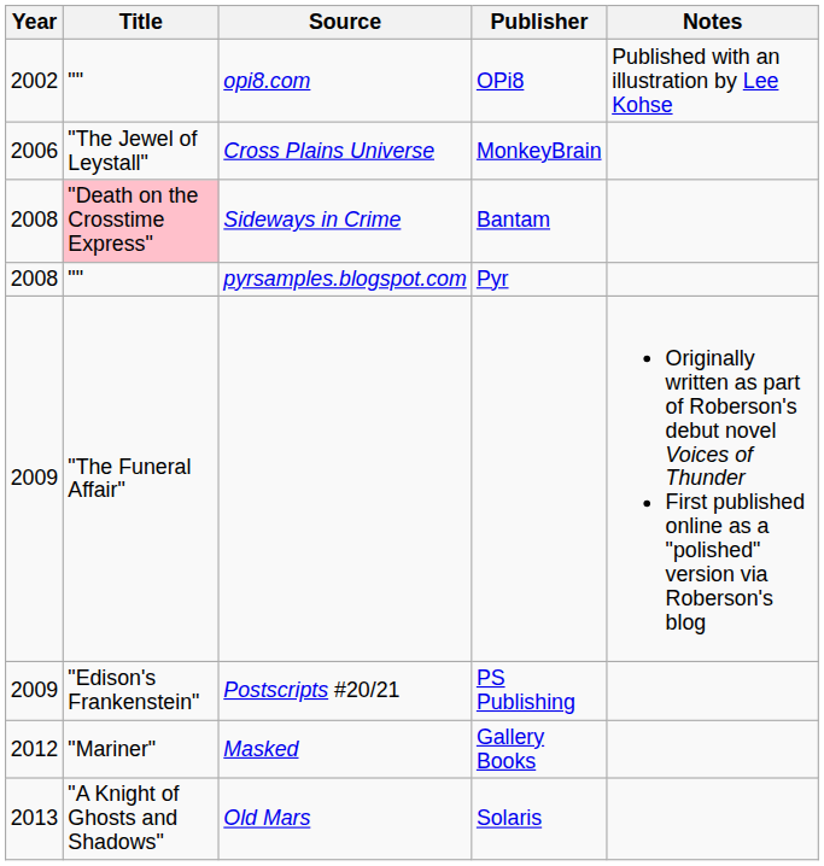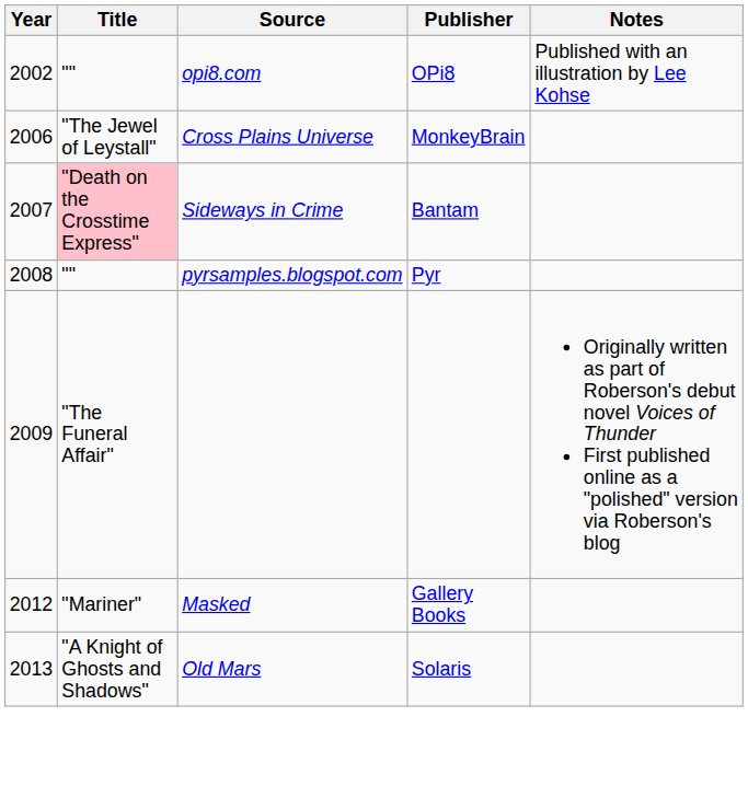 <table class="wikitable sortable">
 <tr>
 <th>Year</th>
 <th>Title</th>
 <th>Source</th>
 <th>Publisher</th>
 <th>Notes</th>
 </tr>
 <tr>
 <td>2002</td>
 <td>""</td>
 <td><em><a href='#'>opi8.com</a></em></td>
 <td><a href='#'>OPi8</a></td>
 <td>Published with an illustration by <a href='#'>Lee Kohse</a></td>
 </tr>
 <tr>
 <td>2006</td>
 <td>"The Jewel of Leystall"</td>
 <td><em><a href='#'>Cross Plains Universe</a></em></td>
 <td><a href='#'>MonkeyBrain</a></td>
 <td></td>
 </tr>
 <tr>
-<td>2008</td>
+<td>2007</td>
 <td style="background: pink;">"Death on the Crosstime Express"</td>
 <td><em><a href='#'>Sideways in Crime</a></em></td>
 <td><a href='#'>Bantam</a></td>
 <td></td>
 </tr>
 <tr>
 <td>2008</td>
 <td>""</td>
 <td><em><a href='#'>pyrsamples.blogspot.com</a></em></td>
 <td><a href='#'>Pyr</a></td>
 <td></td>
 </tr>
 <tr>
 <td>2009</td>
 <td>"The Funeral Affair"</td>
 <td></td>
 <td></td>
 <td><br><ul><li>Originally written as part of Roberson's debut novel <em>Voices of Thunder</em></li><li>First published online as a "polished" version via Roberson's blog</li></ul></td>
 </tr>
 <tr>
-<td>2009</td>
-<td>"Edison's Frankenstein"</td>
-<td><em><a href='#'>Postscripts</a></em> #20/21</td>
-<td><a href='#'>PS Publishing</a></td>
-<td></td>
-</tr>
-<tr>
 <td>2012</td>
 <td>"Mariner"</td>
 <td><em><a href='#'>Masked</a></em></td>
 <td><a href='#'>Gallery Books</a></td>
 <td></td>
 </tr>
 <tr>
 <td>2013</td>
 <td>"A Knight of Ghosts and Shadows"</td>
 <td><em><a href='#'>Old Mars</a></em></td>
 <td><a href='#'>Solaris</a></td>
 <td></td>
 </tr>
 </table>
